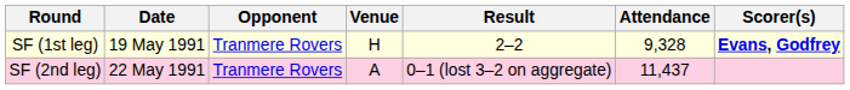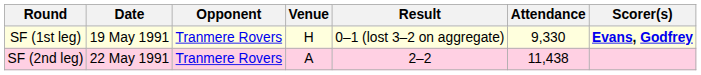 <table class="wikitable sortable" style="text-align:center;">
 <tr>
 <th>Round</th>
 <th>Date</th>
 <th>Opponent</th>
 <th>Venue</th>
 <th>Result</th>
 <th>Attendance</th>
 <th>Scorer(s)</th>
 </tr>
 <tr style="background:#ffd;">
 <td>SF (1st leg)</td>
 <td>19 May 1991</td>
 <td><a href='#'>Tranmere Rovers</a></td>
 <td>H</td>
-<td>2–2</td>
-<td>9,328</td>
+<td>0–1 (lost 3–2 on aggregate)</td>
+<td>9,330</td>
 <td><strong><a href='#'>Evans</a>, <a href='#'>Godfrey</a></strong></td>
 </tr>
 <tr style="background:#ffd0e3;">
 <td>SF (2nd leg)</td>
 <td>22 May 1991</td>
 <td><a href='#'>Tranmere Rovers</a></td>
 <td>A</td>
-<td>0–1 (lost 3–2 on aggregate)</td>
-<td>11,437</td>
+<td>2–2</td>
+<td>11,438</td>
 <td></td>
 </tr>
 </table>
